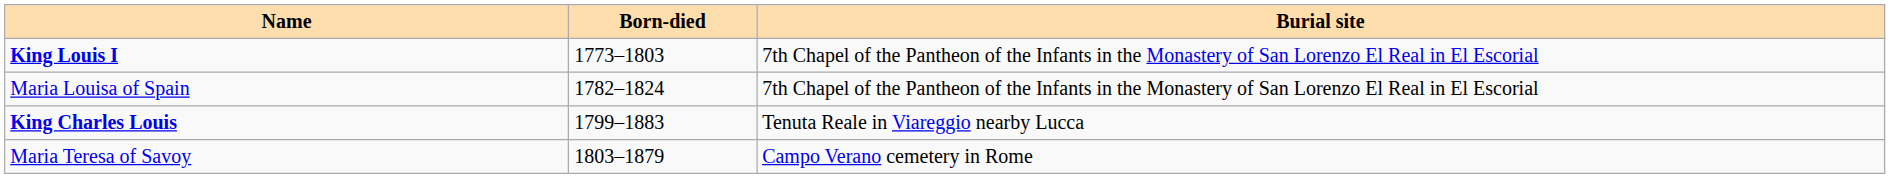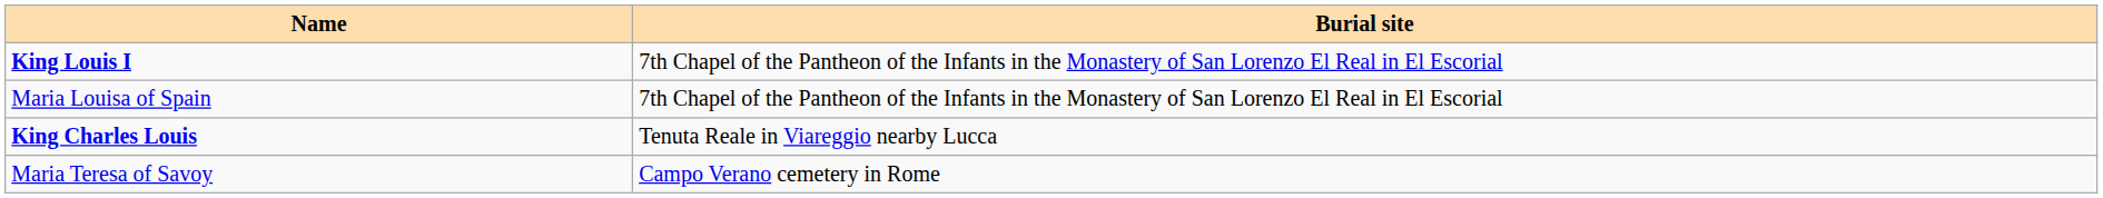 <table width = "95%" border = 1 border="1" cellpadding="4" cellspacing="0" style="margin: 0.5em 1em 0.5em 0; background: #f9f9f9; border: 1px #aaa solid; border-collapse: collapse;">
 <tr>
 <th width="30%" bgcolor="#ffdead">Name</th>
-<th width="10%" bgcolor="#ffdead">Born-died</th>
 <th width="90%" bgcolor="#ffdead">Burial site</th>
 </tr>
 <tr>
 <td><strong><a href='#'>King Louis I</a></strong></td>
-<td>1773–1803</td>
 <td>7th Chapel of the Pantheon of the Infants in the <a href='#'>Monastery of San Lorenzo El Real in El Escorial</a></td>
 </tr>
 <tr>
 <td><a href='#'>Maria Louisa of Spain</a></td>
-<td>1782–1824</td>
 <td>7th Chapel of the Pantheon of the Infants in the Monastery of San Lorenzo El Real in El Escorial</td>
 </tr>
 <tr>
 <td><strong><a href='#'>King Charles Louis</a></strong></td>
-<td>1799–1883</td>
 <td>Tenuta Reale in <a href='#'>Viareggio</a> nearby Lucca</td>
 </tr>
 <tr>
 <td><a href='#'>Maria Teresa of Savoy</a></td>
-<td>1803–1879</td>
 <td><a href='#'>Campo Verano</a> cemetery in Rome</td>
 </tr>
 </table>
